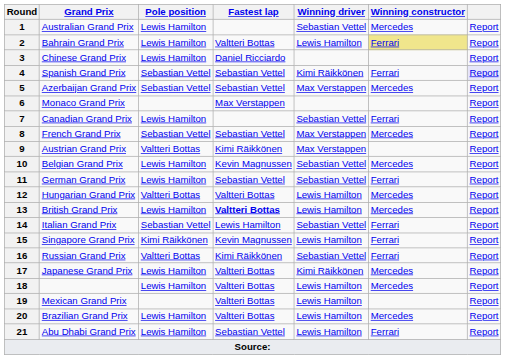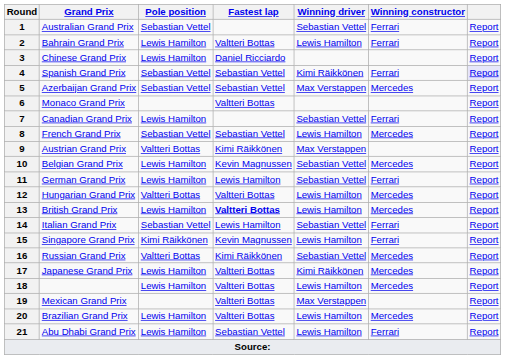 <table class="wikitable sortable" style="font-size: 85%;">
 <tr>
 <th>Round</th>
 <th><a href='#'>Grand Prix</a></th>
 <th><a href='#'>Pole position</a></th>
 <th><a href='#'>Fastest lap</a></th>
 <th><a href='#'>Winning driver</a></th>
 <th><a href='#'>Winning constructor</a></th>
 <th class="unsortable"></th>
 </tr>
 <tr>
 <th>1</th>
 <td> <a href='#'>Australian Grand Prix</a></td>
-<td> <a href='#'>Lewis Hamilton</a></td>
+<td nowrap> <a href='#'>Sebastian Vettel</a></td>
 <td></td>
 <td nowrap> <a href='#'>Sebastian Vettel</a></td>
-<td> <a href='#'>Mercedes</a></td>
+<td> <a href='#'>Ferrari</a></td>
 <td align=center><a href='#'>Report</a></td>
 </tr>
 <tr>
 <th>2</th>
 <td> <a href='#'>Bahrain Grand Prix</a></td>
 <td> <a href='#'>Lewis Hamilton</a></td>
 <td> <a href='#'>Valtteri Bottas</a></td>
 <td> <a href='#'>Lewis Hamilton</a></td>
-<td style="background: khaki;"> <a href='#'>Ferrari</a></td>
+<td> <a href='#'>Ferrari</a></td>
 <td align=center><a href='#'>Report</a></td>
 </tr>
 <tr>
 <th>3</th>
 <td> <a href='#'>Chinese Grand Prix</a></td>
 <td> <a href='#'>Lewis Hamilton</a></td>
 <td> <a href='#'>Daniel Ricciardo</a></td>
 <td></td>
 <td></td>
 <td align=center><a href='#'>Report</a></td>
 </tr>
 <tr>
 <th>4</th>
 <td> <a href='#'>Spanish Grand Prix</a></td>
 <td> <a href='#'>Sebastian Vettel</a></td>
 <td> <a href='#'>Sebastian Vettel</a></td>
 <td> <a href='#'>Kimi Räikkönen</a></td>
 <td> <a href='#'>Ferrari</a></td>
 <td align=center style="background: lavender;"><a href='#'>Report</a></td>
 </tr>
 <tr>
 <th>5</th>
 <td> <a href='#'>Azerbaijan Grand Prix</a></td>
 <td> <a href='#'>Sebastian Vettel</a></td>
 <td> <a href='#'>Sebastian Vettel</a></td>
 <td> <a href='#'>Max Verstappen</a></td>
 <td> <a href='#'>Mercedes</a></td>
 <td align=center><a href='#'>Report</a></td>
 </tr>
 <tr>
 <th>6</th>
 <td> <a href='#'>Monaco Grand Prix</a></td>
 <td></td>
-<td> <a href='#'>Max Verstappen</a></td>
+<td> <a href='#'>Valtteri Bottas</a></td>
 <td></td>
 <td></td>
 <td align=center><a href='#'>Report</a></td>
 </tr>
 <tr>
 <th>7</th>
 <td> <a href='#'>Canadian Grand Prix</a></td>
 <td> <a href='#'>Lewis Hamilton</a></td>
 <td></td>
 <td> <a href='#'>Sebastian Vettel</a></td>
 <td> <a href='#'>Ferrari</a></td>
 <td align=center><a href='#'>Report</a></td>
 </tr>
 <tr>
 <th>8</th>
 <td> <a href='#'>French Grand Prix</a></td>
 <td> <a href='#'>Sebastian Vettel</a></td>
 <td> <a href='#'>Sebastian Vettel</a></td>
-<td> <a href='#'>Max Verstappen</a></td>
+<td> <a href='#'>Lewis Hamilton</a></td>
 <td> <a href='#'>Mercedes</a></td>
 <td align=center><a href='#'>Report</a></td>
 </tr>
 <tr>
 <th>9</th>
 <td> <a href='#'>Austrian Grand Prix</a></td>
 <td> <a href='#'>Valtteri Bottas</a></td>
 <td> <a href='#'>Kimi Räikkönen</a></td>
 <td nowrap> <a href='#'>Max Verstappen</a></td>
 <td></td>
 <td align=center><a href='#'>Report</a></td>
 </tr>
 <tr>
 <th>10</th>
 <td> <a href='#'>Belgian Grand Prix</a></td>
 <td> <a href='#'>Lewis Hamilton</a></td>
 <td> <a href='#'>Kevin Magnussen</a></td>
 <td> <a href='#'>Sebastian Vettel</a></td>
 <td> <a href='#'>Mercedes</a></td>
 <td align=center><a href='#'>Report</a></td>
 </tr>
 <tr>
 <th>11</th>
 <td> <a href='#'>German Grand Prix</a></td>
 <td> <a href='#'>Lewis Hamilton</a></td>
-<td> <a href='#'>Sebastian Vettel</a></td>
+<td> <a href='#'>Lewis Hamilton</a></td>
 <td> <a href='#'>Sebastian Vettel</a></td>
 <td> <a href='#'>Ferrari</a></td>
 <td align=center><a href='#'>Report</a></td>
 </tr>
 <tr>
 <th>12</th>
 <td> <a href='#'>Hungarian Grand Prix</a></td>
 <td> <a href='#'>Valtteri Bottas</a></td>
 <td> <a href='#'>Valtteri Bottas</a></td>
 <td> <a href='#'>Lewis Hamilton</a></td>
 <td> <a href='#'>Mercedes</a></td>
 <td align=center><a href='#'>Report</a></td>
 </tr>
 <tr>
 <th>13</th>
 <td> <a href='#'>British Grand Prix</a></td>
 <td> <a href='#'>Lewis Hamilton</a></td>
 <td><strong> <a href='#'>Valtteri Bottas</a></strong></td>
 <td> <a href='#'>Lewis Hamilton</a></td>
 <td> <a href='#'>Mercedes</a></td>
 <td align=center><a href='#'>Report</a></td>
 </tr>
 <tr>
 <th>14</th>
 <td> <a href='#'>Italian Grand Prix</a></td>
 <td> <a href='#'>Sebastian Vettel</a></td>
 <td> <a href='#'>Lewis Hamilton</a></td>
 <td nowrap> <a href='#'>Sebastian Vettel</a></td>
 <td> <a href='#'>Ferrari</a></td>
 <td align=center><a href='#'>Report</a></td>
 </tr>
 <tr>
 <th>15</th>
 <td> <a href='#'>Singapore Grand Prix</a></td>
 <td> <a href='#'>Kimi Räikkönen</a></td>
 <td> <a href='#'>Kevin Magnussen</a></td>
 <td> <a href='#'>Lewis Hamilton</a></td>
 <td> <a href='#'>Ferrari</a></td>
 <td align=center><a href='#'>Report</a></td>
 </tr>
 <tr>
 <th>16</th>
 <td> <a href='#'>Russian Grand Prix</a></td>
 <td> <a href='#'>Valtteri Bottas</a></td>
 <td> <a href='#'>Kimi Räikkönen</a></td>
 <td> <a href='#'>Sebastian Vettel</a></td>
-<td> <a href='#'>Ferrari</a></td>
+<td> <a href='#'>Mercedes</a></td>
 <td align=center><a href='#'>Report</a></td>
 </tr>
 <tr>
 <th>17</th>
 <td> <a href='#'>Japanese Grand Prix</a></td>
 <td> <a href='#'>Lewis Hamilton</a></td>
 <td> <a href='#'>Valtteri Bottas</a></td>
 <td> <a href='#'>Kimi Räikkönen</a></td>
 <td> <a href='#'>Mercedes</a></td>
 <td align=center><a href='#'>Report</a></td>
 </tr>
 <tr>
 <th>18</th>
 <td></td>
 <td> <a href='#'>Lewis Hamilton</a></td>
 <td> <a href='#'>Valtteri Bottas</a></td>
 <td> <a href='#'>Lewis Hamilton</a></td>
 <td> <a href='#'>Mercedes</a></td>
 <td align=center><a href='#'>Report</a></td>
 </tr>
 <tr>
 <th>19</th>
 <td> <a href='#'>Mexican Grand Prix</a></td>
 <td></td>
 <td> <a href='#'>Valtteri Bottas</a></td>
-<td> <a href='#'>Lewis Hamilton</a></td>
+<td> <a href='#'>Max Verstappen</a></td>
 <td></td>
 <td align=center><a href='#'>Report</a></td>
 </tr>
 <tr>
 <th>20</th>
 <td> <a href='#'>Brazilian Grand Prix</a></td>
 <td> <a href='#'>Lewis Hamilton</a></td>
 <td> <a href='#'>Valtteri Bottas</a></td>
 <td> <a href='#'>Lewis Hamilton</a></td>
 <td> <a href='#'>Mercedes</a></td>
 <td align=center><a href='#'>Report</a></td>
 </tr>
 <tr>
 <th>21</th>
 <td> <a href='#'>Abu Dhabi Grand Prix</a></td>
 <td> <a href='#'>Lewis Hamilton</a></td>
 <td> <a href='#'>Sebastian Vettel</a></td>
 <td> <a href='#'>Lewis Hamilton</a></td>
 <td> <a href='#'>Ferrari</a></td>
 <td align=center><a href='#'>Report</a></td>
 </tr>
 <tr class="sortbottom">
 <td colspan="7" style="background-color:#EAECF0;text-align:center"><strong>Source:</strong></td>
 </tr>
 </table>
